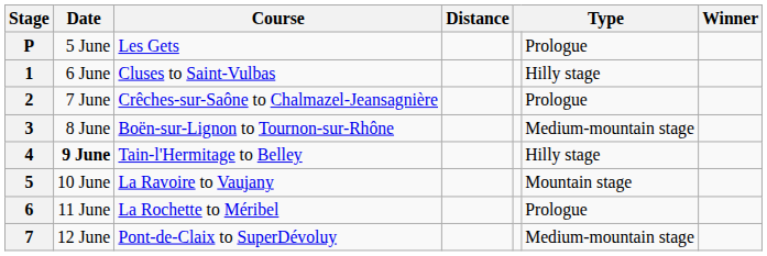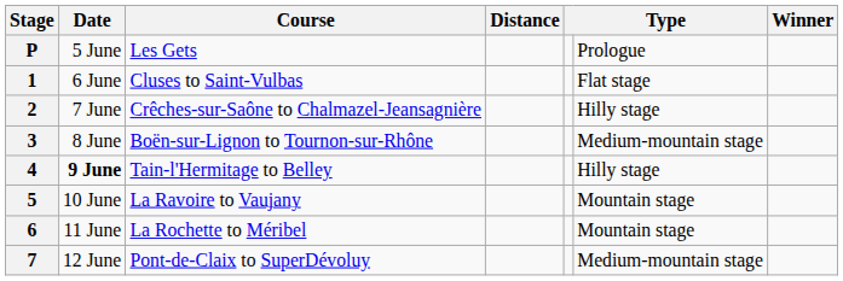 <table class="wikitable">
 <tr>
 <th scope="col">Stage</th>
 <th scope="col">Date</th>
 <th scope="col">Course</th>
 <th scope="col">Distance</th>
 <th scope="col" colspan="2">Type</th>
 <th scope="col">Winner</th>
 </tr>
 <tr>
 <th scope="col">P</th>
 <td style="text-align:right;">5 June</td>
 <td><a href='#'>Les Gets</a></td>
 <td></td>
 <td></td>
 <td>Prologue</td>
 <td></td>
 </tr>
 <tr>
 <th scope="row">1</th>
 <td style="text-align:right;">6 June</td>
 <td><a href='#'>Cluses</a> to <a href='#'>Saint-Vulbas</a></td>
 <td></td>
 <td></td>
-<td>Hilly stage</td>
+<td>Flat stage</td>
 <td></td>
 </tr>
 <tr>
 <th scope="row">2</th>
 <td style="text-align:right;">7 June</td>
 <td><a href='#'>Crêches-sur-Saône</a> to <a href='#'>Chalmazel-Jeansagnière</a></td>
 <td></td>
 <td></td>
-<td>Prologue</td>
+<td>Hilly stage</td>
 <td></td>
 </tr>
 <tr>
 <th scope="row">3</th>
 <td style="text-align:right;">8 June</td>
 <td><a href='#'>Boën-sur-Lignon</a> to <a href='#'>Tournon-sur-Rhône</a></td>
 <td></td>
 <td></td>
 <td>Medium-mountain stage</td>
 <td></td>
 </tr>
 <tr>
 <th scope="row">4</th>
 <td style="text-align:right;"><strong>9 June</strong></td>
 <td><a href='#'>Tain-l'Hermitage</a> to <a href='#'>Belley</a></td>
 <td></td>
 <td></td>
 <td>Hilly stage</td>
 <td></td>
 </tr>
 <tr>
 <th scope="row">5</th>
 <td style="text-align:right;">10 June</td>
 <td><a href='#'>La Ravoire</a> to <a href='#'>Vaujany</a></td>
 <td></td>
 <td></td>
 <td>Mountain stage</td>
 <td></td>
 </tr>
 <tr>
 <th scope="row">6</th>
 <td style="text-align:right;">11 June</td>
 <td><a href='#'>La Rochette</a> to <a href='#'>Méribel</a></td>
 <td></td>
 <td></td>
-<td>Prologue</td>
+<td>Mountain stage</td>
 <td></td>
 </tr>
 <tr>
 <th scope="row">7</th>
 <td style="text-align:right;">12 June</td>
 <td><a href='#'>Pont-de-Claix</a> to <a href='#'>SuperDévoluy</a></td>
 <td></td>
 <td></td>
 <td>Medium-mountain stage</td>
 <td></td>
 </tr>
 </table>
